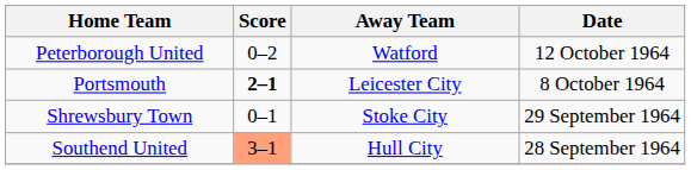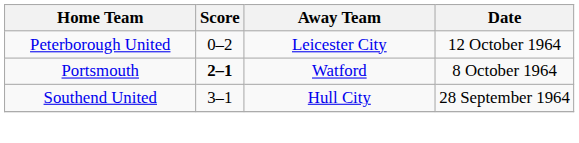 <table class="wikitable" style="text-align:center;">
 <tr>
 <th width=175>Home Team</th>
 <th width=20>Score</th>
 <th width=175>Away Team</th>
 <th width=125>Date</th>
 </tr>
 <tr>
 <td><a href='#'>Peterborough United</a></td>
 <td>0–2</td>
-<td><a href='#'>Watford</a></td>
+<td><a href='#'>Leicester City</a></td>
 <td>12 October 1964</td>
 </tr>
 <tr>
 <td><a href='#'>Portsmouth</a></td>
 <td><strong>2–1</strong></td>
-<td><a href='#'>Leicester City</a></td>
+<td><a href='#'>Watford</a></td>
 <td>8 October 1964</td>
 </tr>
 <tr>
-<td><a href='#'>Shrewsbury Town</a></td>
-<td>0–1</td>
-<td><a href='#'>Stoke City</a></td>
-<td>29 September 1964</td>
-</tr>
-<tr>
 <td><a href='#'>Southend United</a></td>
-<td style="background: lightsalmon;">3–1</td>
+<td>3–1</td>
 <td><a href='#'>Hull City</a></td>
 <td>28 September 1964</td>
 </tr>
 <tr>
 </tr>
 </table>
